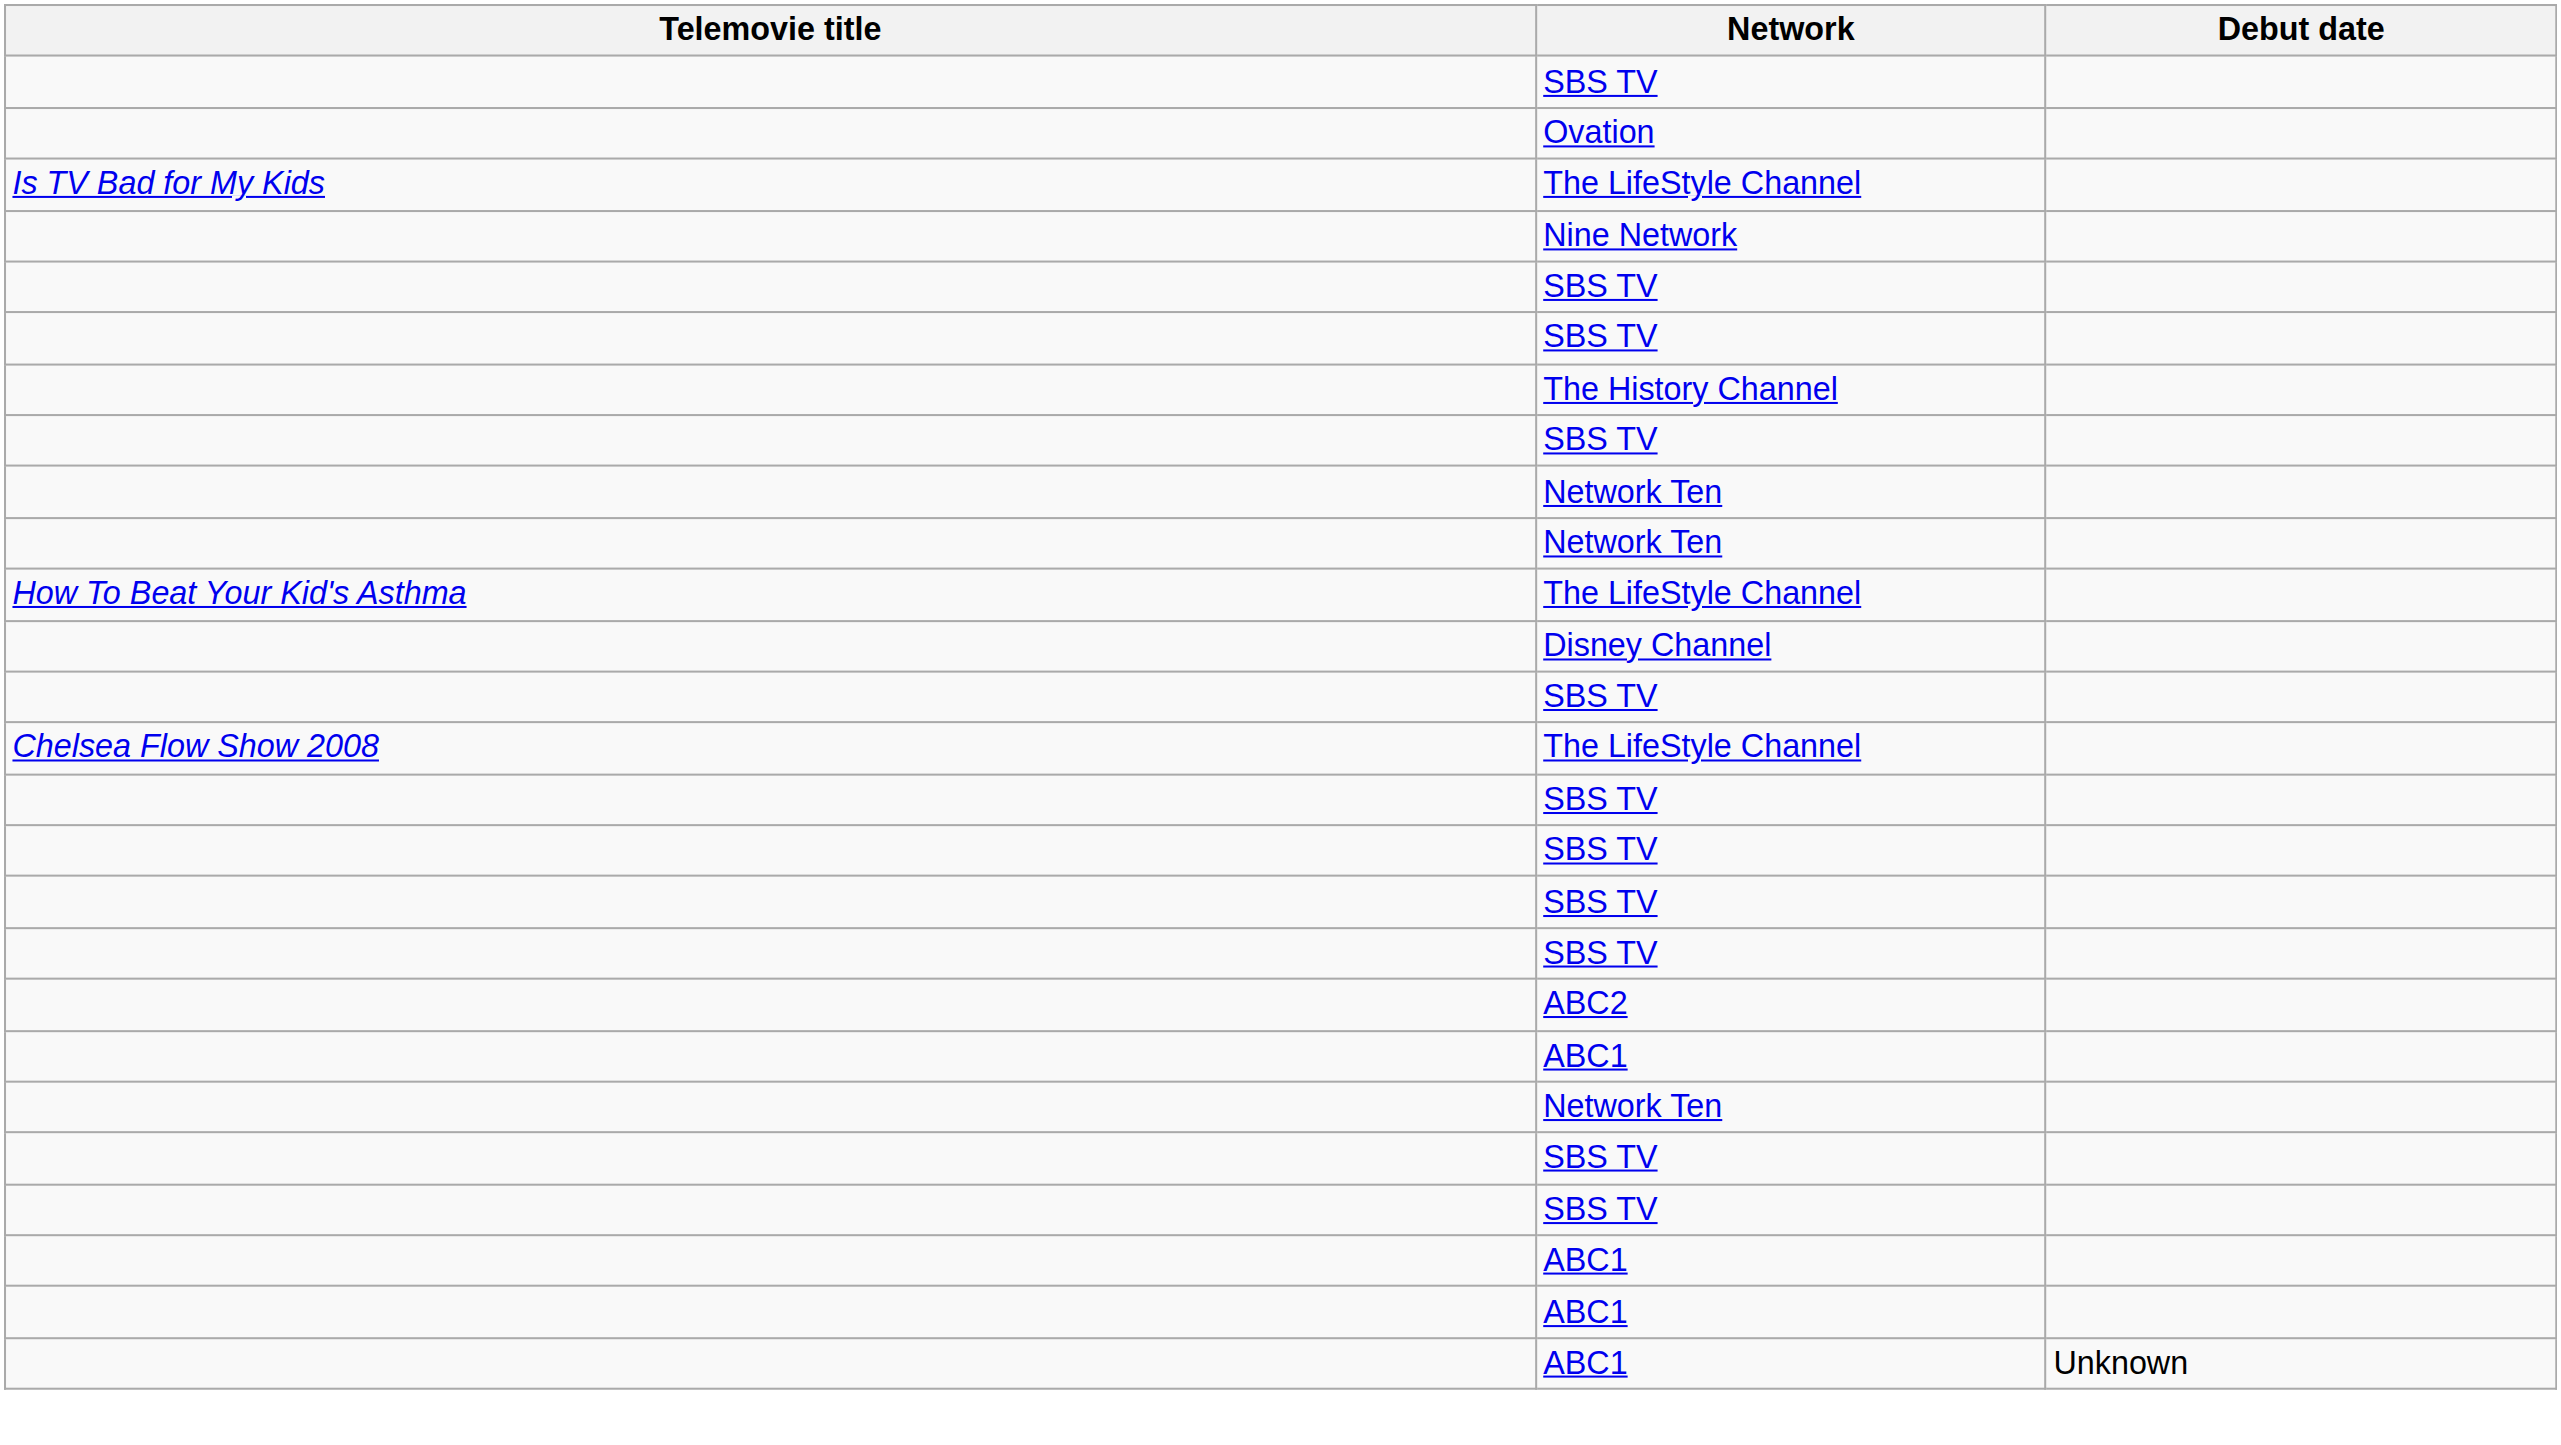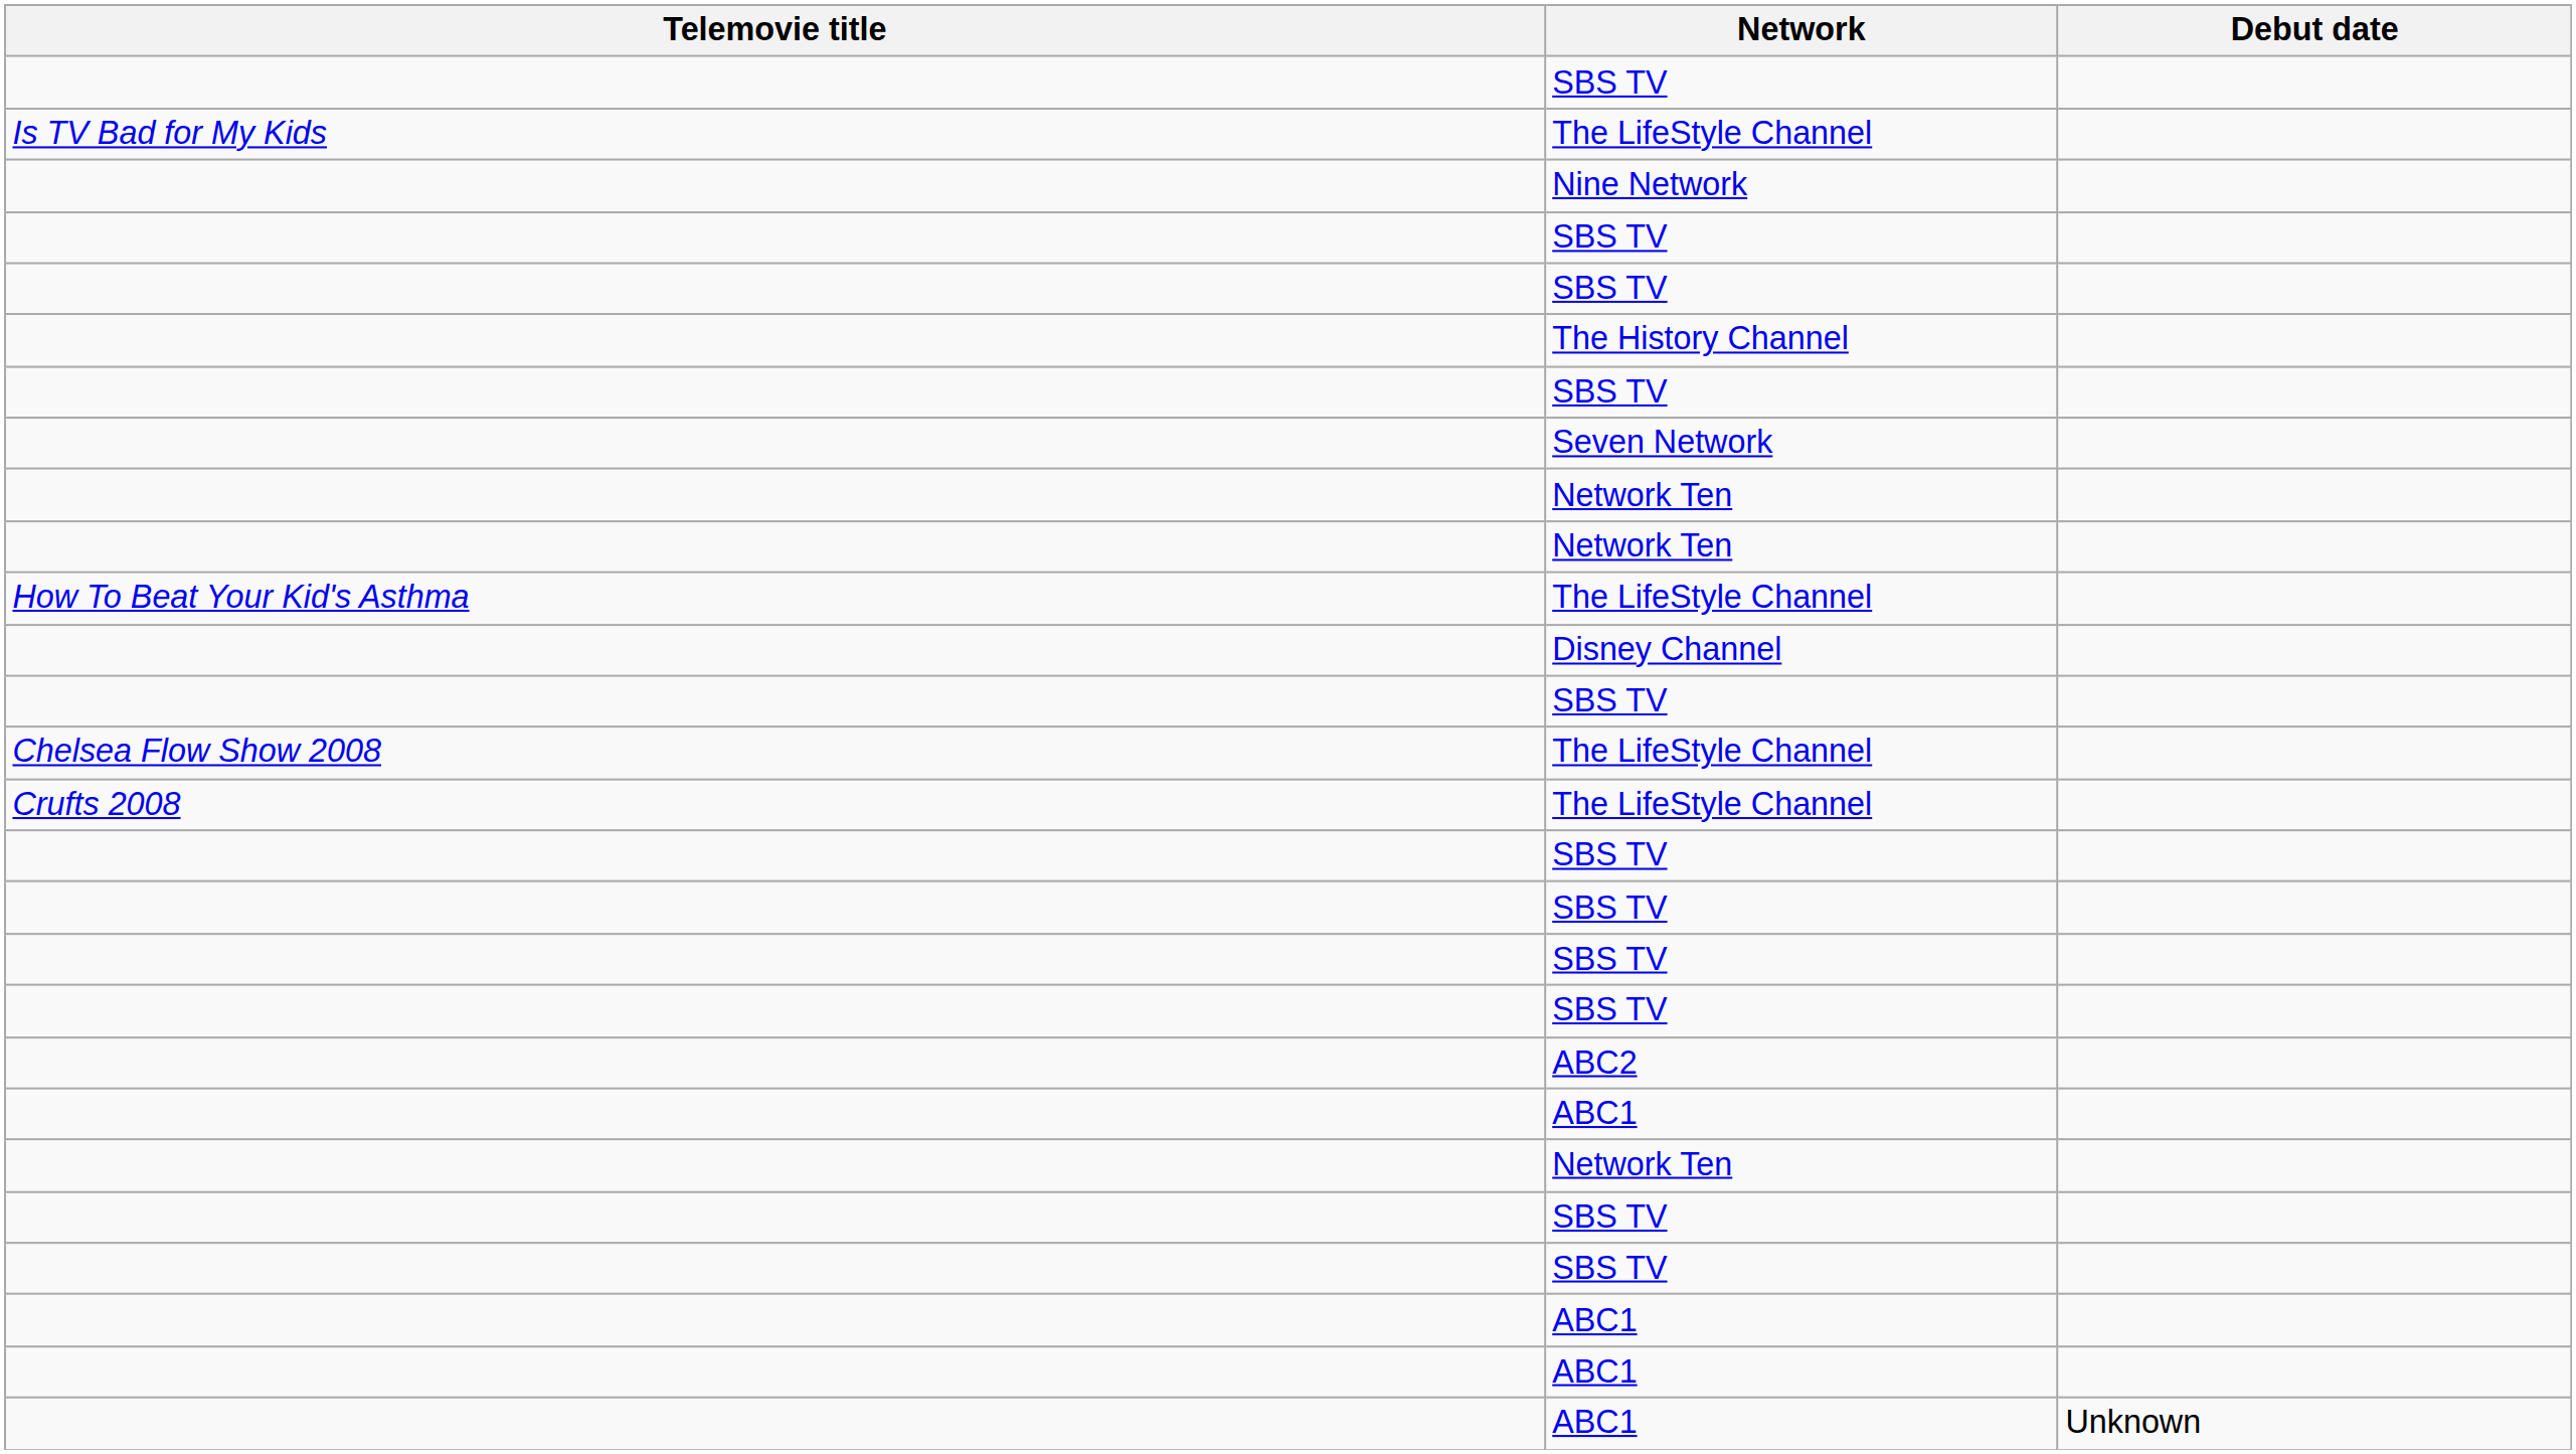 <table class="wikitable sortable" width="100%">
 <tr bgcolor="#efefef">
 <th width=60%>Telemovie title</th>
 <th width=20%>Network</th>
 <th width=20%>Debut date</th>
 </tr>
 <tr>
 <td></td>
 <td><a href='#'>SBS TV</a></td>
-<td></td>
-</tr>
-<tr>
-<td></td>
-<td><a href='#'>Ovation</a></td>
 <td></td>
 </tr>
 <tr>
 <td> <em><a href='#'>Is TV Bad for My Kids</a></em></td>
 <td><a href='#'>The LifeStyle Channel</a></td>
 <td></td>
 </tr>
 <tr>
 <td></td>
 <td><a href='#'>Nine Network</a></td>
 <td></td>
 </tr>
 <tr>
 <td></td>
 <td><a href='#'>SBS TV</a></td>
 <td></td>
 </tr>
 <tr>
 <td></td>
 <td><a href='#'>SBS TV</a></td>
 <td></td>
 </tr>
 <tr>
 <td></td>
 <td><a href='#'>The History Channel</a></td>
 <td></td>
 </tr>
 <tr>
 <td></td>
 <td><a href='#'>SBS TV</a></td>
 <td></td>
 </tr>
 <tr>
 <td></td>
+<td><a href='#'>Seven Network</a></td>
+<td></td>
+</tr>
+<tr>
+<td></td>
 <td><a href='#'>Network Ten</a></td>
 <td></td>
 </tr>
 <tr>
 <td></td>
 <td><a href='#'>Network Ten</a></td>
 <td></td>
 </tr>
 <tr>
 <td> <em><a href='#'>How To Beat Your Kid's Asthma</a></em></td>
 <td><a href='#'>The LifeStyle Channel</a></td>
 <td></td>
 </tr>
 <tr>
 <td></td>
 <td><a href='#'>Disney Channel</a></td>
 <td></td>
 </tr>
 <tr>
 <td></td>
 <td><a href='#'>SBS TV</a></td>
 <td></td>
 </tr>
 <tr>
 <td> <em><a href='#'>Chelsea Flow Show 2008</a></em></td>
+<td><a href='#'>The LifeStyle Channel</a></td>
+<td></td>
+</tr>
+<tr>
+<td> <em><a href='#'>Crufts 2008</a></em></td>
 <td><a href='#'>The LifeStyle Channel</a></td>
 <td></td>
 </tr>
 <tr>
 <td></td>
 <td><a href='#'>SBS TV</a></td>
 <td></td>
 </tr>
 <tr>
 <td></td>
 <td><a href='#'>SBS TV</a></td>
 <td></td>
 </tr>
 <tr>
 <td></td>
 <td><a href='#'>SBS TV</a></td>
 <td></td>
 </tr>
 <tr>
 <td></td>
 <td><a href='#'>SBS TV</a></td>
 <td></td>
 </tr>
 <tr>
 <td></td>
 <td><a href='#'>ABC2</a></td>
 <td></td>
 </tr>
 <tr>
 <td></td>
 <td><a href='#'>ABC1</a></td>
 <td></td>
 </tr>
 <tr>
 <td></td>
 <td><a href='#'>Network Ten</a></td>
 <td></td>
 </tr>
 <tr>
 <td></td>
 <td><a href='#'>SBS TV</a></td>
 <td></td>
 </tr>
 <tr>
 <td></td>
 <td><a href='#'>SBS TV</a></td>
 <td></td>
 </tr>
 <tr>
 <td></td>
 <td><a href='#'>ABC1</a></td>
 <td></td>
 </tr>
 <tr>
 <td></td>
 <td><a href='#'>ABC1</a></td>
 <td></td>
 </tr>
 <tr>
 <td></td>
 <td><a href='#'>ABC1</a></td>
 <td>Unknown</td>
 </tr>
 </table>
